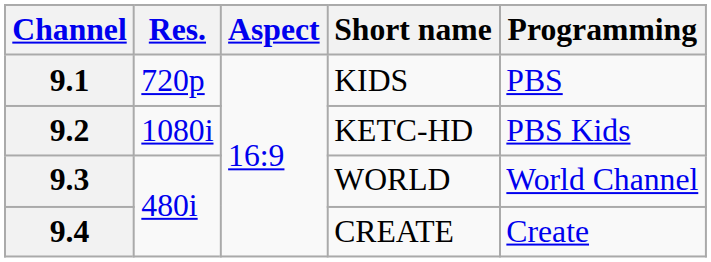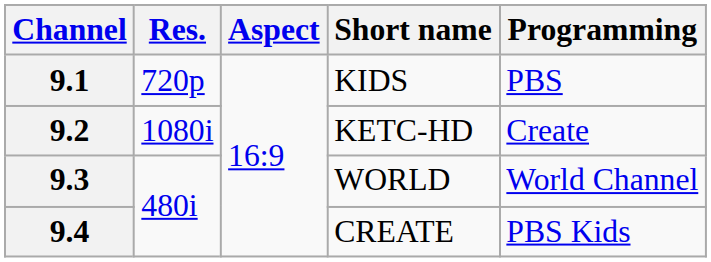 <table class="wikitable">
 <tr>
 <th><a href='#'>Channel</a></th>
 <th><a href='#'>Res.</a></th>
 <th><a href='#'>Aspect</a></th>
 <th>Short name</th>
 <th>Programming</th>
 </tr>
 <tr>
 <th scope = "row">9.1</th>
 <td><a href='#'>720p</a></td>
 <td rowspan="4"><a href='#'>16:9</a></td>
 <td>KIDS</td>
 <td><a href='#'>PBS</a></td>
 </tr>
 <tr>
 <th scope = "row">9.2</th>
 <td><a href='#'>1080i</a></td>
 <td>KETC-HD</td>
-<td><a href='#'>PBS Kids</a></td>
+<td><a href='#'>Create</a></td>
 </tr>
 <tr>
 <th scope = "row">9.3</th>
 <td rowspan="2"><a href='#'>480i</a></td>
 <td>WORLD</td>
 <td><a href='#'>World Channel</a></td>
 </tr>
 <tr>
 <th scope = "row">9.4</th>
 <td>CREATE</td>
-<td><a href='#'>Create</a></td>
+<td><a href='#'>PBS Kids</a></td>
 </tr>
 </table>
